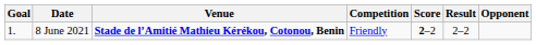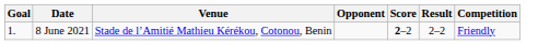 <table class="wikitable sortable">
 <tr>
 <th>Goal</th>
 <th>Date</th>
 <th>Venue</th>
-<th>Competition</th>
+<th>Opponent</th>
 <th>Score</th>
 <th>Result</th>
-<th>Opponent</th>
+<th>Competition</th>
 </tr>
 <tr>
 <td>1.</td>
 <td>8 June 2021</td>
-<td><strong><a href='#'>Stade de l’Amitié Mathieu Kérékou</a>, <a href='#'>Cotonou</a>, Benin</strong></td>
-<td><a href='#'>Friendly</a></td>
+<td><a href='#'>Stade de l’Amitié Mathieu Kérékou</a>, <a href='#'>Cotonou</a>, Benin</td>
+<td></td>
 <td align=center><strong>2</strong>–2</td>
 <td align=center>2–2</td>
-<td></td>
+<td><a href='#'>Friendly</a></td>
 </tr>
 </table>
